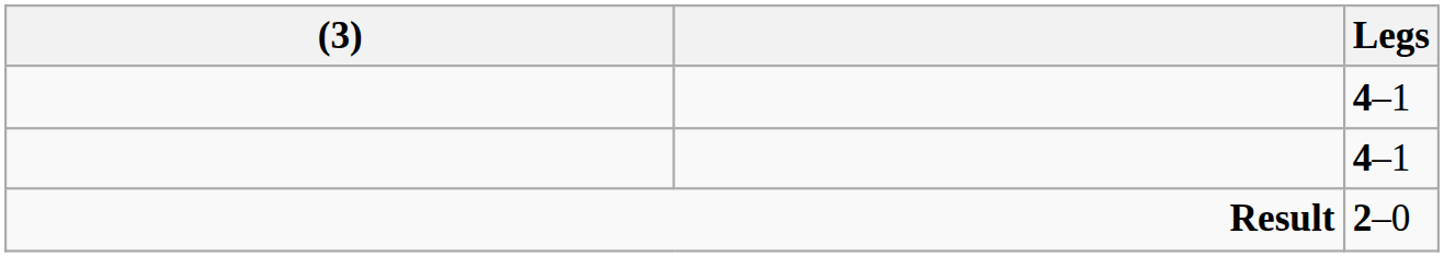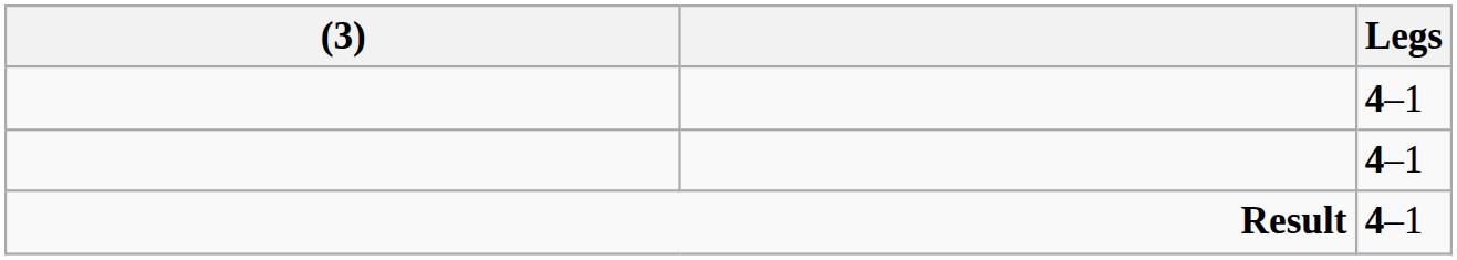 <table class="wikitable">
 <tr>
 <th width=270> (3)</th>
 <th width=270></th>
 <th>Legs</th>
 </tr>
 <tr>
 <td></td>
 <td></td>
 <td><strong>4</strong>–1</td>
 </tr>
 <tr>
 <td></td>
 <td></td>
 <td><strong>4</strong>–1</td>
 </tr>
 <tr>
 <td colspan="2" align="right"><strong>Result</strong></td>
-<td><strong>2</strong>–0</td>
+<td><strong>4</strong>–1</td>
 </tr>
 </table>
